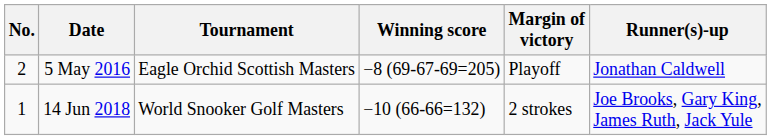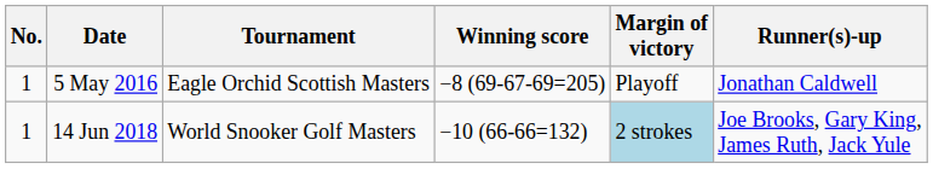 <table class="wikitable" style="font-size:95%;">
 <tr>
 <th>No.</th>
 <th>Date</th>
 <th>Tournament</th>
 <th>Winning score</th>
 <th>Margin of<br>victory</th>
 <th>Runner(s)-up</th>
 </tr>
 <tr>
-<td align=center>2</td>
+<td align=center>1</td>
 <td align=right>5 May <a href='#'>2016</a></td>
 <td>Eagle Orchid Scottish Masters</td>
 <td>−8 (69-67-69=205)</td>
 <td>Playoff</td>
 <td> <a href='#'>Jonathan Caldwell</a></td>
 </tr>
 <tr>
 <td align=center>1</td>
 <td align=right>14 Jun <a href='#'>2018</a></td>
 <td>World Snooker Golf Masters</td>
 <td>−10 (66-66=132)</td>
-<td>2 strokes</td>
+<td style="background: lightblue;">2 strokes</td>
 <td> <a href='#'>Joe Brooks</a>,  <a href='#'>Gary King</a>,<br> <a href='#'>James Ruth</a>,  <a href='#'>Jack Yule</a></td>
 </tr>
 </table>
